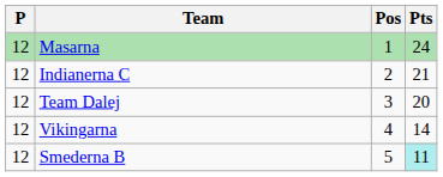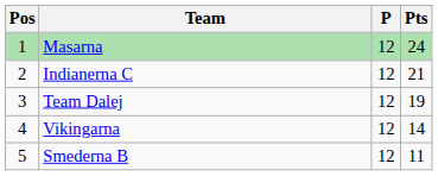 <table class="wikitable" style="font-size: 100%">
 <tr>
+<th width=20>Pos</th>
+<th width=300>Team</th>
 <th width=20>P</th>
-<th width=300>Team</th>
-<th width=20>Pos</th>
 <th width=20>Pts</th>
 </tr>
 <tr align=center style="background:#ACE1AF;">
+<td>1</td>
+<td align="left"><a href='#'>Masarna</a></td>
 <td>12</td>
-<td align="left"><a href='#'>Masarna</a></td>
-<td>1</td>
 <td>24</td>
 </tr>
 <tr align=center>
+<td>2</td>
+<td align="left"><a href='#'>Indianerna C</a></td>
 <td>12</td>
-<td align="left"><a href='#'>Indianerna C</a></td>
-<td>2</td>
 <td>21</td>
 </tr>
 <tr align=center>
+<td>3</td>
+<td align="left"><a href='#'>Team Dalej</a></td>
 <td>12</td>
-<td align="left"><a href='#'>Team Dalej</a></td>
-<td>3</td>
-<td>20</td>
+<td>19</td>
 </tr>
 <tr align=center>
+<td>4</td>
+<td align="left"><a href='#'>Vikingarna</a></td>
 <td>12</td>
-<td align="left"><a href='#'>Vikingarna</a></td>
-<td>4</td>
 <td>14</td>
 </tr>
 <tr align=center>
+<td>5</td>
+<td align="left"><a href='#'>Smederna B</a></td>
 <td>12</td>
-<td align="left"><a href='#'>Smederna B</a></td>
-<td>5</td>
-<td style="background: paleturquoise;">11</td>
+<td>11</td>
 </tr>
 </table>
